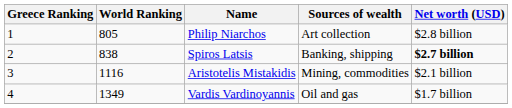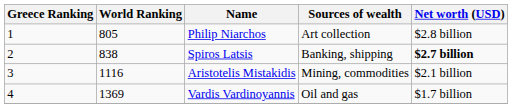 <table class="wikitable">
 <tr>
 <th>Greece Ranking</th>
 <th>World Ranking</th>
 <th>Name</th>
 <th>Sources of wealth</th>
 <th><a href='#'>Net worth</a> (<a href='#'>USD</a>)</th>
 </tr>
 <tr>
 <td>1</td>
 <td>805</td>
 <td><a href='#'>Philip Niarchos</a></td>
 <td>Art collection</td>
 <td>$2.8 billion</td>
 </tr>
 <tr>
 <td>2</td>
 <td>838</td>
 <td><a href='#'>Spiros Latsis</a></td>
 <td>Banking, shipping</td>
 <td><strong>$2.7 billion</strong></td>
 </tr>
 <tr>
 <td>3</td>
 <td>1116</td>
 <td><a href='#'>Aristotelis Mistakidis</a></td>
 <td>Mining, commodities</td>
 <td>$2.1 billion</td>
 </tr>
 <tr>
 <td>4</td>
-<td>1349</td>
+<td>1369</td>
 <td><a href='#'>Vardis Vardinoyannis</a></td>
 <td>Oil and gas</td>
 <td>$1.7 billion</td>
 </tr>
 <tr>
 </tr>
 </table>
